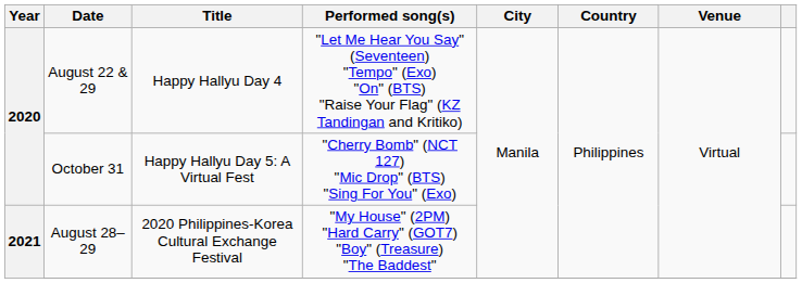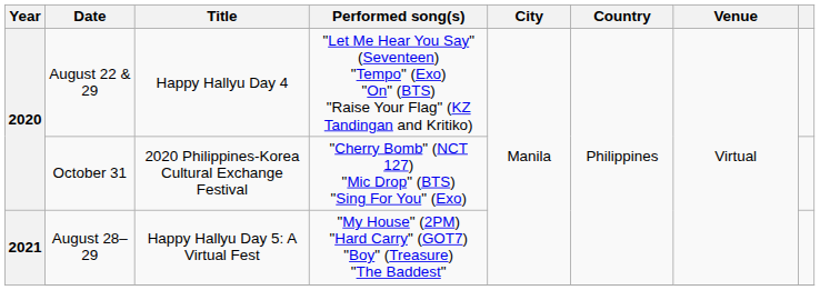 <table class="wikitable sortable plainrowheaders" style="text-align:center;">
 <tr>
 <th scope="col" style="width:1em;">Year</th>
 <th scope="col" style="width:10em;">Date</th>
 <th scope="col" style="width:25em;">Title</th>
 <th scope="col" style="width:25em;">Performed song(s)</th>
 <th scope="col" style="width:10em;">City</th>
 <th scope="col" style="width:10em;">Country</th>
 <th scope="col" style="width:19em;">Venue</th>
 <th scope="col" style="width:2em;"></th>
 </tr>
 <tr>
 <th style="text-align:center" scope="row" rowspan="2"><strong>2020</strong></th>
 <td scope="row">August 22 & 29</td>
 <td>Happy Hallyu Day 4</td>
 <td>"<a href='#'>Let Me Hear You Say</a>" (<a href='#'>Seventeen</a>)<br>"<a href='#'>Tempo</a>" (<a href='#'>Exo</a>)<br>"<a href='#'>On</a>" (<a href='#'>BTS</a>) <br>"Raise Your Flag" (<a href='#'>KZ Tandingan</a> and Kritiko)</td>
 <td scope="row" rowspan="3">Manila</td>
 <td scope="row" rowspan="3">Philippines</td>
 <td scope="row" rowspan="3">Virtual</td>
 <td></td>
 </tr>
 <tr>
 <td scope="row">October 31</td>
-<td>Happy Hallyu Day 5: A Virtual Fest</td>
+<td>2020 Philippines-Korea Cultural Exchange Festival</td>
 <td>"<a href='#'>Cherry Bomb</a>" (<a href='#'>NCT 127</a>)<br>"<a href='#'>Mic Drop</a>" (<a href='#'>BTS</a>)<br>"<a href='#'>Sing For You</a>" (<a href='#'>Exo</a>)</td>
 <td></td>
 </tr>
 <tr>
 <th style="text-align:center" scope="row" rowspan="2"><strong>2021</strong></th>
 <td scope="row">August 28–29</td>
-<td>2020 Philippines-Korea Cultural Exchange Festival</td>
+<td>Happy Hallyu Day 5: A Virtual Fest</td>
 <td>"<a href='#'>My House</a>" (<a href='#'>2PM</a>)<br>"<a href='#'>Hard Carry</a>" (<a href='#'>GOT7</a>)<br>"<a href='#'>Boy</a>" (<a href='#'>Treasure</a>) <br>"<a href='#'>The Baddest</a>"</td>
 <td></td>
 </tr>
 <tr>
 </tr>
 </table>
